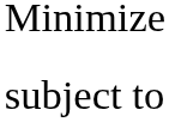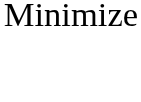 <table cellspacing="10">
 <tr>
 <td>Minimize</td>
 <td colspan="2"></td>
-</tr>
-<tr>
-<td>subject to</td>
-<td></td>
-<td></td>
-<td></td>
 </tr>
 <tr>
 <td></td>
 <td></td>
 <td></td>
 <td></td>
 </tr>
 <tr>
 <td></td>
 <td></td>
 <td></td>
 <td></td>
 </tr>
 <tr>
 <td></td>
 <td></td>
 <td></td>
 <td></td>
 </tr>
 </table>
